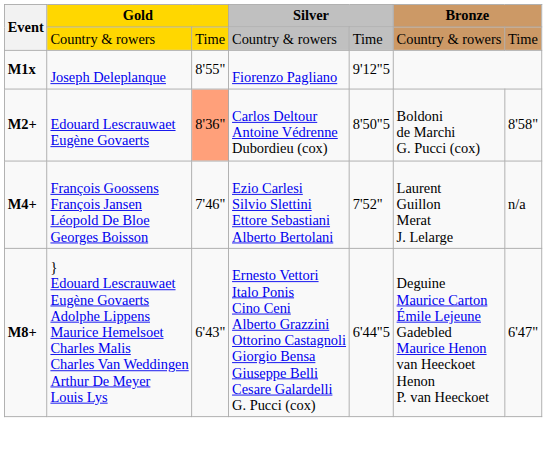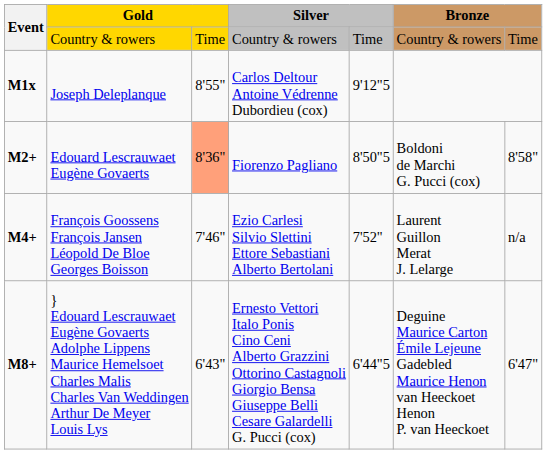 <table class="wikitable">
 <tr>
 <th rowspan="2">Event</th>
 <th colspan="2" style="background:gold;">Gold</th>
 <th colspan="2" style="background:silver;">Silver</th>
 <th colspan="2" style="background:#c96;">Bronze</th>
 </tr>
 <tr>
 <td style="background:gold;">Country & rowers</td>
 <td style="background:gold;">Time</td>
 <td style="background:silver;">Country & rowers</td>
 <td style="background:silver;">Time</td>
 <td style="background:#c96;">Country & rowers</td>
 <td style="background:#c96;">Time</td>
 </tr>
 <tr>
 <td><strong>M1x</strong></td>
 <td> <br> <a href='#'>Joseph Deleplanque</a></td>
 <td>8'55"</td>
-<td> <br> <a href='#'>Fiorenzo Pagliano</a></td>
+<td> <br> <a href='#'>Carlos Deltour</a> <br> <a href='#'>Antoine Védrenne</a> <br> Dubordieu (cox)</td>
 <td>9'12"5</td>
 <td colspan=2></td>
 </tr>
 <tr>
 <td><strong>M2+</strong></td>
 <td> <br> <a href='#'>Edouard Lescrauwaet</a> <br> <a href='#'>Eugène Govaerts</a></td>
 <td style="background: lightsalmon;">8'36"</td>
-<td> <br> <a href='#'>Carlos Deltour</a> <br> <a href='#'>Antoine Védrenne</a> <br> Dubordieu (cox)</td>
+<td> <br> <a href='#'>Fiorenzo Pagliano</a></td>
 <td>8'50"5</td>
 <td> <br> Boldoni <br> de Marchi<br> G. Pucci (cox)</td>
 <td>8'58"</td>
 </tr>
 <tr>
 <td><strong>M4+</strong></td>
 <td> <br> <a href='#'>François Goossens</a> <br> <a href='#'>François Jansen</a> <br> <a href='#'>Léopold De Bloe</a> <br> <a href='#'>Georges Boisson</a></td>
 <td>7'46"</td>
 <td> <br> <a href='#'>Ezio Carlesi</a> <br> <a href='#'>Silvio Slettini</a> <br> <a href='#'>Ettore Sebastiani</a> <br> <a href='#'>Alberto Bertolani</a></td>
 <td>7'52"</td>
 <td> <br> Laurent <br> Guillon <br> Merat <br> J. Lelarge</td>
 <td>n/a</td>
 </tr>
 <tr>
 <td><strong>M8+</strong></td>
 <td>} <br> <a href='#'>Edouard Lescrauwaet</a> <br> <a href='#'>Eugène Govaerts</a> <br> <a href='#'>Adolphe Lippens</a> <br> <a href='#'>Maurice Hemelsoet</a> <br> <a href='#'>Charles Malis</a> <br> <a href='#'>Charles Van Weddingen</a> <br> <a href='#'>Arthur De Meyer</a> <br> <a href='#'>Louis Lys</a></td>
 <td>6'43"</td>
 <td> <br> <a href='#'>Ernesto Vettori</a> <br> <a href='#'>Italo Ponis</a> <br> <a href='#'>Cino Ceni</a> <br> <a href='#'>Alberto Grazzini</a> <br> <a href='#'>Ottorino Castagnoli</a> <br> <a href='#'>Giorgio Bensa</a> <br> <a href='#'>Giuseppe Belli</a> <br> <a href='#'>Cesare Galardelli</a> <br> G. Pucci (cox)</td>
 <td>6'44"5</td>
 <td> <br> Deguine <br> <a href='#'>Maurice Carton</a> <br> <a href='#'>Émile Lejeune</a> <br> Gadebled <br> <a href='#'>Maurice Henon</a> <br> van Heeckoet <br> Henon <br> P. van Heeckoet</td>
 <td>6'47"</td>
 </tr>
 </table>
